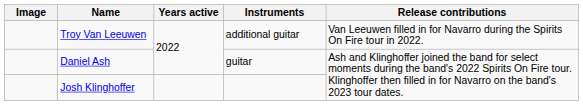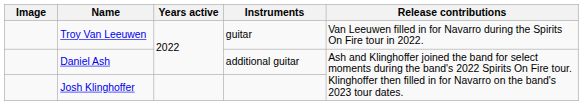 <table class="wikitable" width="100%" border="1">
 <tr>
 <th width="75">Image</th>
 <th width="140">Name</th>
 <th width="100">Years active</th>
 <th width="150">Instruments</th>
 <th>Release contributions</th>
 </tr>
 <tr>
 <td></td>
 <td><a href='#'>Troy Van Leeuwen</a></td>
 <td rowspan="2">2022</td>
-<td>additional guitar</td>
+<td>guitar</td>
 <td>Van Leeuwen filled in for Navarro during the Spirits On Fire tour in 2022.</td>
 </tr>
 <tr>
 <td></td>
 <td><a href='#'>Daniel Ash</a></td>
-<td>guitar</td>
+<td>additional guitar</td>
 <td rowspan="2">Ash and Klinghoffer joined the band for select moments during the band's 2022 Spirits On Fire tour. Klinghoffer then filled in for Navarro on the band's 2023 tour dates.</td>
 </tr>
 <tr>
 <td></td>
 <td><a href='#'>Josh Klinghoffer</a></td>
 <td></td>
 <td></td>
 </tr>
 </table>
